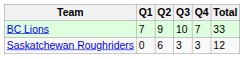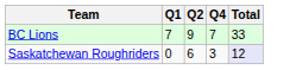 <table class="wikitable">
 <tr>
 <th>Team</th>
 <th>Q1</th>
 <th>Q2</th>
-<th>Q3</th>
 <th>Q4</th>
 <th>Total</th>
 </tr>
 <tr style="background-color:#DDFFDD">
 <td><a href='#'>BC Lions</a></td>
 <td>7</td>
 <td>9</td>
-<td>10</td>
 <td>7</td>
 <td>33</td>
 </tr>
 <tr>
 <td><a href='#'>Saskatchewan Roughriders</a></td>
 <td>0</td>
 <td>6</td>
 <td>3</td>
-<td>3</td>
-<td>12</td>
+<td style="background: lavender;">12</td>
 </tr>
 </table>
